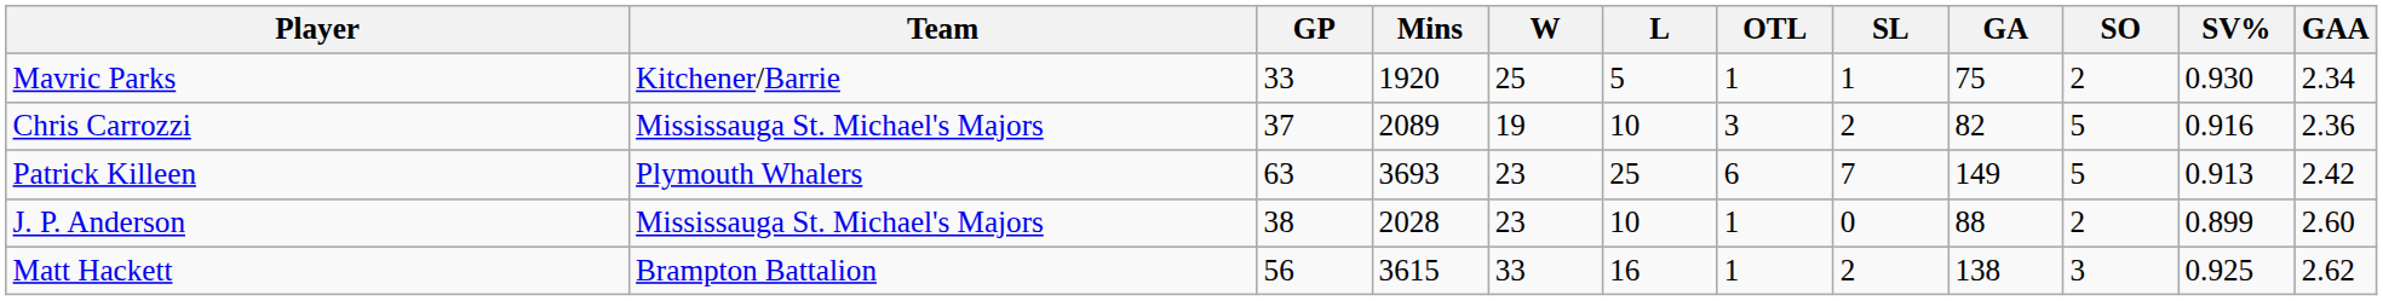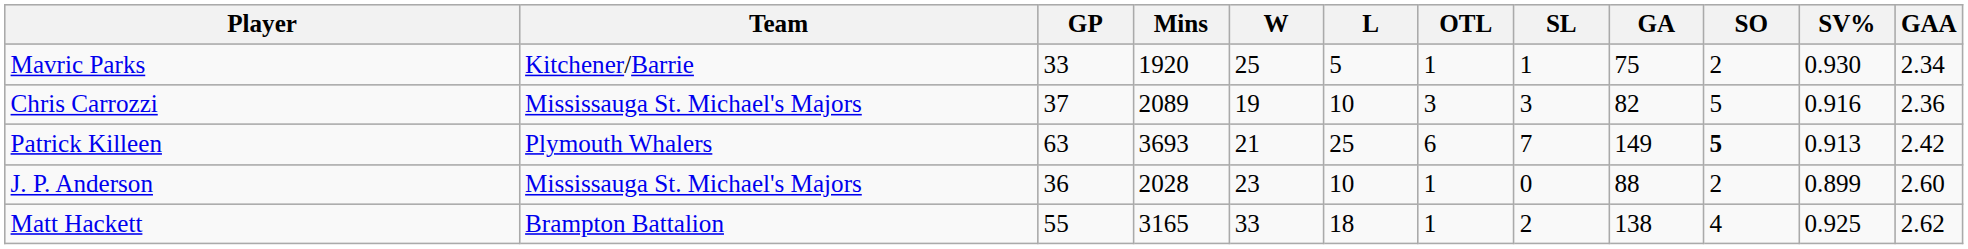 <table class="wikitable">
 <tr>
 <th bgcolor="#DDDDFF" width="27.5%">Player</th>
 <th bgcolor="#DDDDFF" width="27.5%">Team</th>
 <th bgcolor="#DDDDFF" width="5%">GP</th>
 <th bgcolor="#DDDDFF" width="5%">Mins</th>
 <th bgcolor="#DDDDFF" width="5%">W</th>
 <th bgcolor="#DDDDFF" width="5%">L</th>
 <th bgcolor="#DDDDFF" width="5%">OTL</th>
 <th bgcolor="#DDDDFF" width="5%">SL</th>
 <th bgcolor="#DDDDFF" width="5%">GA</th>
 <th bgcolor="#DDDDFF" width="5%">SO</th>
 <th bgcolor="#DDDDFF" width="5%">SV%</th>
 <th bgcolor="#DDDDFF" width="5%">GAA</th>
 </tr>
 <tr>
 <td><a href='#'>Mavric Parks</a></td>
 <td><a href='#'>Kitchener</a>/<a href='#'>Barrie</a></td>
 <td>33</td>
 <td>1920</td>
 <td>25</td>
 <td>5</td>
 <td>1</td>
 <td>1</td>
 <td>75</td>
 <td>2</td>
 <td>0.930</td>
 <td>2.34</td>
 </tr>
 <tr>
 <td><a href='#'>Chris Carrozzi</a></td>
 <td><a href='#'>Mississauga St. Michael's Majors</a></td>
 <td>37</td>
 <td>2089</td>
 <td>19</td>
 <td>10</td>
 <td>3</td>
-<td>2</td>
+<td>3</td>
 <td>82</td>
 <td>5</td>
 <td>0.916</td>
 <td>2.36</td>
 </tr>
 <tr>
 <td><a href='#'>Patrick Killeen</a></td>
 <td><a href='#'>Plymouth Whalers</a></td>
 <td>63</td>
 <td>3693</td>
-<td>23</td>
+<td>21</td>
 <td>25</td>
 <td>6</td>
 <td>7</td>
 <td>149</td>
-<td>5</td>
+<td><strong>5</strong></td>
 <td>0.913</td>
 <td>2.42</td>
 </tr>
 <tr>
 <td><a href='#'>J. P. Anderson</a></td>
 <td><a href='#'>Mississauga St. Michael's Majors</a></td>
-<td>38</td>
+<td>36</td>
 <td>2028</td>
 <td>23</td>
 <td>10</td>
 <td>1</td>
 <td>0</td>
 <td>88</td>
 <td>2</td>
 <td>0.899</td>
 <td>2.60</td>
 </tr>
 <tr>
 <td><a href='#'>Matt Hackett</a></td>
 <td><a href='#'>Brampton Battalion</a></td>
-<td>56</td>
-<td>3615</td>
+<td>55</td>
+<td>3165</td>
 <td>33</td>
-<td>16</td>
+<td>18</td>
 <td>1</td>
 <td>2</td>
 <td>138</td>
-<td>3</td>
+<td>4</td>
 <td>0.925</td>
 <td>2.62</td>
 </tr>
 </table>
